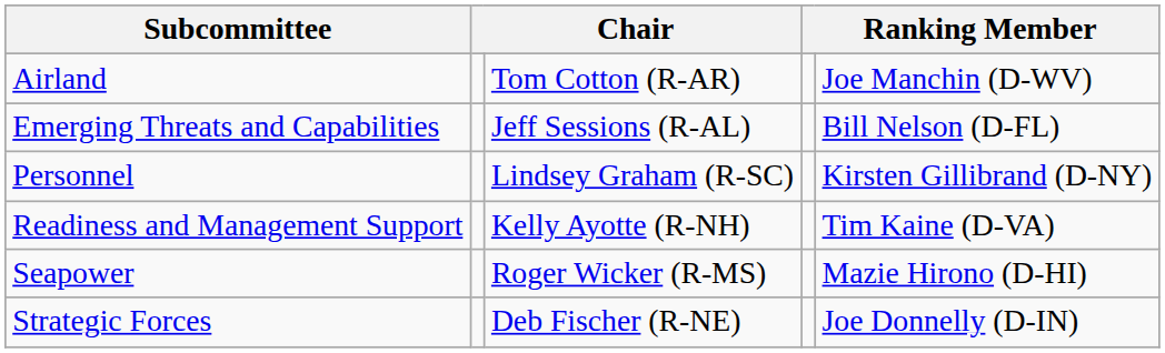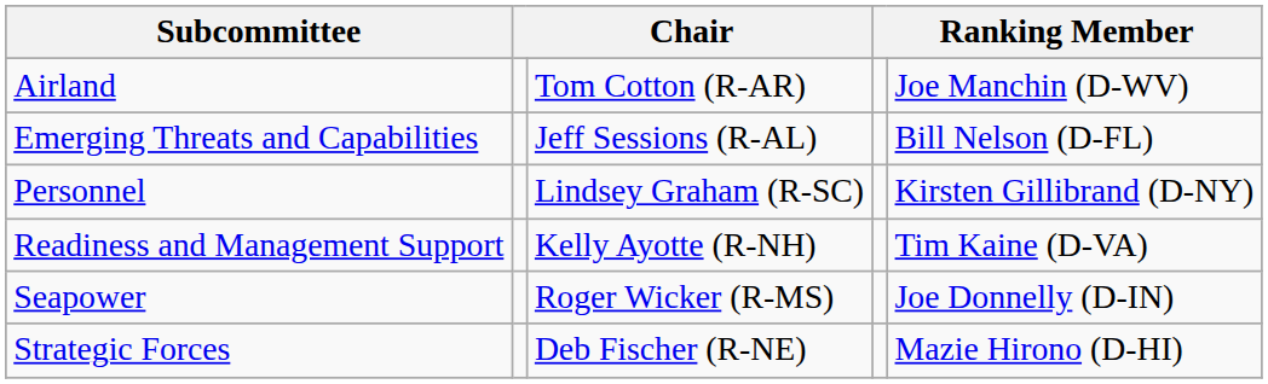 <table class="wikitable">
 <tr>
 <th>Subcommittee</th>
 <th colspan="2">Chair</th>
 <th colspan="2">Ranking Member</th>
 </tr>
 <tr>
 <td><a href='#'>Airland</a></td>
 <td></td>
 <td nowrap=""><a href='#'>Tom Cotton</a> (R-AR)</td>
 <td></td>
 <td nowrap=""><a href='#'>Joe Manchin</a> (D-WV)</td>
 </tr>
 <tr>
 <td><a href='#'>Emerging Threats and Capabilities</a></td>
 <td></td>
 <td><a href='#'>Jeff Sessions</a> (R-AL)</td>
 <td></td>
 <td><a href='#'>Bill Nelson</a> (D-FL)</td>
 </tr>
 <tr>
 <td><a href='#'>Personnel</a></td>
 <td></td>
 <td><a href='#'>Lindsey Graham</a> (R-SC)</td>
 <td></td>
 <td><a href='#'>Kirsten Gillibrand</a> (D-NY)</td>
 </tr>
 <tr>
 <td><a href='#'>Readiness and Management Support</a></td>
 <td></td>
 <td><a href='#'>Kelly Ayotte</a> (R-NH)</td>
 <td></td>
 <td><a href='#'>Tim Kaine</a> (D-VA)</td>
 </tr>
 <tr>
 <td><a href='#'>Seapower</a></td>
 <td></td>
 <td><a href='#'>Roger Wicker</a> (R-MS)</td>
 <td></td>
-<td><a href='#'>Mazie Hirono</a> (D-HI)</td>
+<td><a href='#'>Joe Donnelly</a> (D-IN)</td>
 </tr>
 <tr>
 <td><a href='#'>Strategic Forces</a></td>
 <td></td>
 <td><a href='#'>Deb Fischer</a> (R-NE)</td>
 <td></td>
-<td><a href='#'>Joe Donnelly</a> (D-IN)</td>
+<td><a href='#'>Mazie Hirono</a> (D-HI)</td>
 </tr>
 </table>
